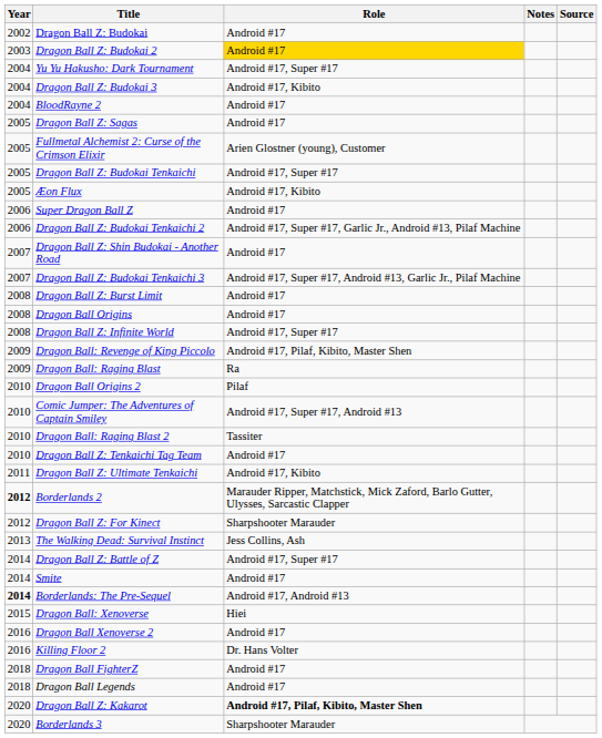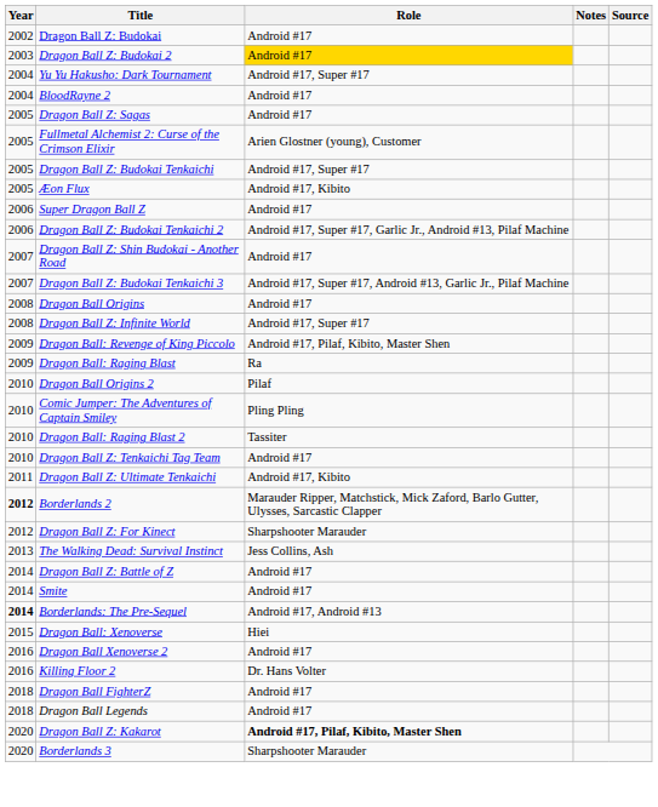 <table class="wikitable sortable plainrowheaders" style="width:65%;">
 <tr>
 <th>Year</th>
 <th>Title</th>
 <th>Role</th>
 <th class="unsortable">Notes</th>
 <th class="unsortable">Source</th>
 </tr>
 <tr>
 <td>2002</td>
 <td><a href='#'>Dragon Ball Z: Budokai</a></td>
 <td>Android #17</td>
 <td></td>
 <td></td>
 </tr>
 <tr>
 <td>2003</td>
 <td><em><a href='#'>Dragon Ball Z: Budokai 2</a></em></td>
 <td style="background: gold;">Android #17</td>
 <td></td>
 <td></td>
 </tr>
 <tr>
 <td>2004</td>
 <td><em><a href='#'>Yu Yu Hakusho: Dark Tournament</a></em></td>
 <td>Android #17, Super #17</td>
-<td></td>
-<td></td>
-</tr>
-<tr>
-<td>2004</td>
-<td><em><a href='#'>Dragon Ball Z: Budokai 3</a></em></td>
-<td>Android #17, Kibito</td>
 <td></td>
 <td></td>
 </tr>
 <tr>
 <td>2004</td>
 <td><em><a href='#'>BloodRayne 2</a></em></td>
 <td>Android #17</td>
 <td></td>
 <td></td>
 </tr>
 <tr>
 <td>2005</td>
 <td><em><a href='#'>Dragon Ball Z: Sagas</a></em></td>
 <td>Android #17</td>
 <td></td>
 <td></td>
 </tr>
 <tr>
 <td>2005</td>
 <td><em><a href='#'>Fullmetal Alchemist 2: Curse of the Crimson Elixir</a></em></td>
 <td>Arien Glostner (young), Customer</td>
 <td></td>
 <td></td>
 </tr>
 <tr>
 <td>2005</td>
 <td><em><a href='#'>Dragon Ball Z: Budokai Tenkaichi</a></em></td>
 <td>Android #17, Super #17</td>
 <td></td>
 <td></td>
 </tr>
 <tr>
 <td>2005</td>
 <td><em><a href='#'>Æon Flux</a></em></td>
 <td>Android #17, Kibito</td>
 <td></td>
 <td></td>
 </tr>
 <tr>
 <td>2006</td>
 <td><em><a href='#'>Super Dragon Ball Z</a></em></td>
 <td>Android #17</td>
 <td></td>
 <td></td>
 </tr>
 <tr>
 <td>2006</td>
 <td><em><a href='#'>Dragon Ball Z: Budokai Tenkaichi 2</a></em></td>
 <td>Android #17, Super #17, Garlic Jr., Android #13, Pilaf Machine</td>
 <td></td>
 <td></td>
 </tr>
 <tr>
 <td>2007</td>
 <td><em><a href='#'>Dragon Ball Z: Shin Budokai - Another Road</a></em></td>
 <td>Android #17</td>
 <td></td>
 <td></td>
 </tr>
 <tr>
 <td>2007</td>
 <td><em><a href='#'>Dragon Ball Z: Budokai Tenkaichi 3</a></em></td>
 <td>Android #17, Super #17, Android #13, Garlic Jr., Pilaf Machine</td>
 <td></td>
 <td></td>
 </tr>
 <tr>
 <td>2008</td>
-<td><em><a href='#'>Dragon Ball Z: Burst Limit</a></em></td>
-<td>Android #17</td>
-<td></td>
-<td></td>
-</tr>
-<tr>
-<td>2008</td>
 <td><em><a href='#'>Dragon Ball Origins</a></em></td>
 <td>Android #17</td>
 <td></td>
 <td></td>
 </tr>
 <tr>
 <td>2008</td>
 <td><em><a href='#'>Dragon Ball Z: Infinite World</a></em></td>
 <td>Android #17, Super #17</td>
 <td></td>
 <td></td>
 </tr>
 <tr>
 <td>2009</td>
 <td><em><a href='#'>Dragon Ball: Revenge of King Piccolo</a></em></td>
 <td>Android #17, Pilaf, Kibito, Master Shen</td>
 <td></td>
 <td></td>
 </tr>
 <tr>
 <td>2009</td>
 <td><em><a href='#'>Dragon Ball: Raging Blast</a></em></td>
 <td>Ra</td>
 <td></td>
 <td></td>
 </tr>
 <tr>
 <td>2010</td>
 <td><em><a href='#'>Dragon Ball Origins 2</a></em></td>
 <td>Pilaf</td>
 <td></td>
 <td></td>
 </tr>
 <tr>
 <td>2010</td>
 <td><em><a href='#'>Comic Jumper: The Adventures of Captain Smiley</a></em></td>
-<td>Android #17, Super #17, Android #13</td>
+<td>Pling Pling</td>
 <td></td>
 <td></td>
 </tr>
 <tr>
 <td>2010</td>
 <td><em><a href='#'>Dragon Ball: Raging Blast 2</a></em></td>
 <td>Tassiter</td>
 <td></td>
 <td></td>
 </tr>
 <tr>
 <td>2010</td>
 <td><em><a href='#'>Dragon Ball Z: Tenkaichi Tag Team</a></em></td>
 <td>Android #17</td>
 <td></td>
 <td></td>
 </tr>
 <tr>
 <td>2011</td>
 <td><em><a href='#'>Dragon Ball Z: Ultimate Tenkaichi</a></em></td>
 <td>Android #17, Kibito</td>
 <td></td>
 <td></td>
 </tr>
 <tr>
 <td><strong>2012</strong></td>
 <td><em><a href='#'>Borderlands 2</a></em></td>
 <td>Marauder Ripper, Matchstick, Mick Zaford, Barlo Gutter, Ulysses, Sarcastic Clapper</td>
 <td></td>
 <td></td>
 </tr>
 <tr>
 <td>2012</td>
 <td><em><a href='#'>Dragon Ball Z: For Kinect</a></em></td>
 <td>Sharpshooter Marauder<br></td>
 <td></td>
 <td></td>
 </tr>
 <tr>
 <td>2013</td>
 <td><em><a href='#'>The Walking Dead: Survival Instinct</a></em></td>
 <td>Jess Collins, Ash</td>
 <td></td>
 <td></td>
 </tr>
 <tr>
 <td>2014</td>
 <td><em><a href='#'>Dragon Ball Z: Battle of Z</a></em></td>
-<td>Android #17, Super #17</td>
+<td>Android #17</td>
 <td></td>
 <td></td>
 </tr>
 <tr>
 <td>2014</td>
 <td><em><a href='#'>Smite</a></em></td>
 <td>Android #17</td>
 <td></td>
 <td></td>
 </tr>
 <tr>
 <td><strong>2014</strong></td>
 <td><em><a href='#'>Borderlands: The Pre-Sequel</a></em></td>
 <td>Android #17, Android #13</td>
 <td></td>
 <td></td>
 </tr>
 <tr>
 <td>2015</td>
 <td><em><a href='#'>Dragon Ball: Xenoverse</a></em></td>
 <td>Hiei</td>
 <td></td>
 <td></td>
 </tr>
 <tr>
 <td>2016</td>
 <td><em><a href='#'>Dragon Ball Xenoverse 2</a></em></td>
 <td>Android #17</td>
 <td></td>
 <td></td>
 </tr>
 <tr>
 <td>2016</td>
 <td><em><a href='#'>Killing Floor 2</a></em></td>
 <td>Dr. Hans Volter</td>
 <td></td>
 <td></td>
 </tr>
 <tr>
 <td>2018</td>
 <td><em><a href='#'>Dragon Ball FighterZ</a></em></td>
 <td>Android #17</td>
 <td></td>
 <td></td>
 </tr>
 <tr>
 <td>2018</td>
 <td><em>Dragon Ball Legends</em></td>
 <td>Android #17</td>
 <td></td>
 <td></td>
 </tr>
 <tr>
 <td>2020</td>
 <td><em><a href='#'>Dragon Ball Z: Kakarot</a></em></td>
 <td><strong>Android #17, Pilaf, Kibito, Master Shen</strong></td>
 <td></td>
 <td></td>
 </tr>
 <tr>
 <td>2020</td>
 <td><em><a href='#'>Borderlands 3</a></em></td>
 <td>Sharpshooter Marauder<br></td>
 </tr>
 </table>
